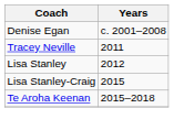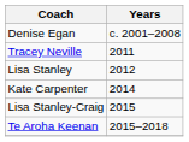 <table class="wikitable collapsible">
 <tr>
 <th>Coach</th>
 <th>Years</th>
 </tr>
 <tr>
 <td> Denise Egan </td>
 <td>c. 2001–2008</td>
 </tr>
 <tr>
 <td> <a href='#'>Tracey Neville</a></td>
 <td>2011</td>
 </tr>
 <tr>
 <td> Lisa Stanley </td>
 <td>2012</td>
 </tr>
 <tr>
+<td> Kate Carpenter </td>
+<td>2014</td>
+</tr>
+<tr>
 <td> Lisa Stanley-Craig </td>
 <td>2015</td>
 </tr>
 <tr>
 <td> <a href='#'>Te Aroha Keenan</a></td>
 <td>2015–2018</td>
 </tr>
 <tr>
 </tr>
 </table>
